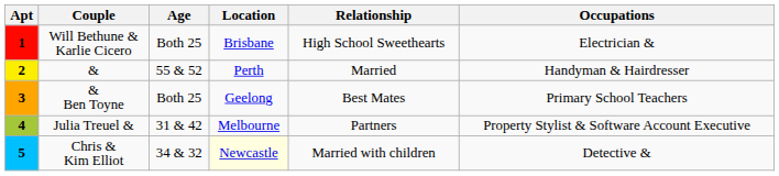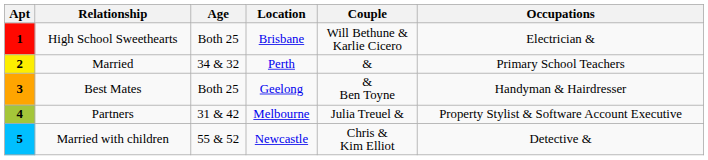 <table class="wikitable plainrowheaders" style="text-align:center; line-height:16px; width:99%;">
 <tr valign="top">
 <th>Apt</th>
-<th>Couple</th>
+<th>Relationship</th>
 <th>Age</th>
 <th>Location</th>
-<th>Relationship</th>
+<th>Couple</th>
 <th>Occupations</th>
 </tr>
 <tr>
 <th style="background:#FF0800; color:black;">1</th>
-<td>Will Bethune &<br>Karlie Cicero</td>
+<td>High School Sweethearts</td>
 <td>Both 25</td>
 <td><a href='#'>Brisbane</a></td>
-<td>High School Sweethearts</td>
+<td>Will Bethune &<br>Karlie Cicero</td>
 <td>Electrician & </td>
 </tr>
 <tr>
 <th style="background:#FDEE00; color:black;">2</th>
+<td>Married</td>
+<td>34 & 32</td>
+<td><a href='#'>Perth</a></td>
 <td> &<br></td>
-<td>55 & 52</td>
-<td><a href='#'>Perth</a></td>
-<td>Married</td>
+<td>Primary School Teachers</td>
+</tr>
+<tr>
+<th style="background:orange; color:black;">3</th>
+<td>Best Mates</td>
+<td>Both 25</td>
+<td><a href='#'>Geelong</a></td>
+<td> &<br>Ben Toyne</td>
 <td>Handyman & Hairdresser</td>
 </tr>
 <tr>
-<th style="background:orange; color:black;">3</th>
-<td> &<br>Ben Toyne</td>
-<td>Both 25</td>
-<td><a href='#'>Geelong</a></td>
-<td>Best Mates</td>
-<td>Primary School Teachers</td>
-</tr>
-<tr>
 <th style="background:#A4C639; color:black;">4</th>
-<td>Julia Treuel &<br></td>
+<td>Partners</td>
 <td>31 & 42</td>
 <td><a href='#'>Melbourne</a></td>
-<td>Partners</td>
+<td>Julia Treuel &<br></td>
 <td>Property Stylist & Software Account Executive</td>
 </tr>
 <tr>
 <th ! style="background:#00BFFF; color:black;">5</th>
+<td>Married with children</td>
+<td>55 & 52</td>
+<td><a href='#'>Newcastle</a></td>
 <td>Chris &<br>Kim Elliot</td>
-<td>34 & 32</td>
-<td style="background: lightyellow;"><a href='#'>Newcastle</a></td>
-<td>Married with children</td>
 <td>Detective & </td>
 </tr>
 </table>
